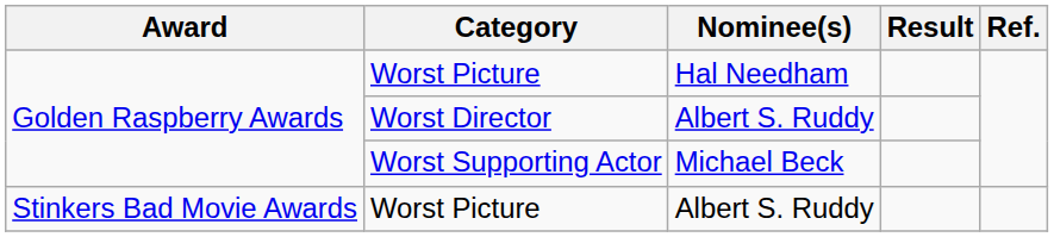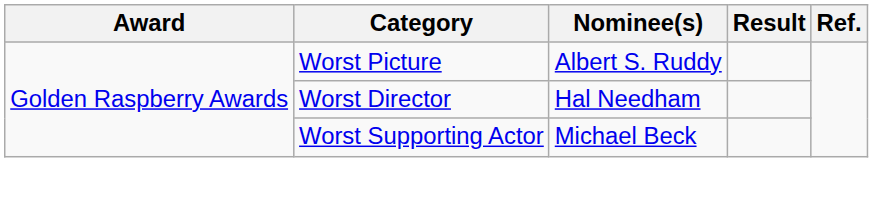 <table class="wikitable">
 <tr>
 <th>Award</th>
 <th>Category</th>
 <th>Nominee(s)</th>
 <th>Result</th>
 <th>Ref.</th>
 </tr>
 <tr>
 <td rowspan="3"><a href='#'>Golden Raspberry Awards</a></td>
 <td><a href='#'>Worst Picture</a></td>
-<td><a href='#'>Hal Needham</a></td>
+<td><a href='#'>Albert S. Ruddy</a></td>
 <td></td>
 <td align="center" rowspan="3"></td>
 </tr>
 <tr>
 <td><a href='#'>Worst Director</a></td>
-<td><a href='#'>Albert S. Ruddy</a></td>
+<td><a href='#'>Hal Needham</a></td>
 <td></td>
 </tr>
 <tr>
 <td><a href='#'>Worst Supporting Actor</a></td>
 <td><a href='#'>Michael Beck</a></td>
 <td></td>
 </tr>
-<tr>
-<td><a href='#'>Stinkers Bad Movie Awards</a></td>
-<td>Worst Picture</td>
-<td>Albert S. Ruddy</td>
-<td></td>
-<td align="center"></td>
-</tr>
 </table>
